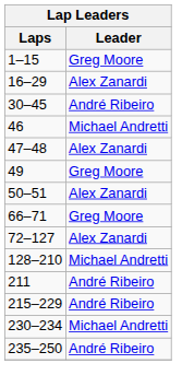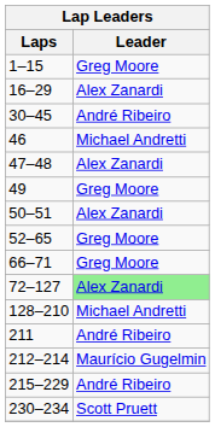 <table class="wikitable">
 <tr>
 <th colspan=2>Lap Leaders</th>
 </tr>
 <tr>
 <th>Laps</th>
 <th>Leader</th>
 </tr>
 <tr>
 <td>1–15</td>
 <td><a href='#'>Greg Moore</a></td>
 </tr>
 <tr>
 <td>16–29</td>
 <td><a href='#'>Alex Zanardi</a></td>
 </tr>
 <tr>
 <td>30–45</td>
 <td><a href='#'>André Ribeiro</a></td>
 </tr>
 <tr>
 <td>46</td>
 <td><a href='#'>Michael Andretti</a></td>
 </tr>
 <tr>
 <td>47–48</td>
 <td><a href='#'>Alex Zanardi</a></td>
 </tr>
 <tr>
 <td>49</td>
 <td><a href='#'>Greg Moore</a></td>
 </tr>
 <tr>
 <td>50–51</td>
 <td><a href='#'>Alex Zanardi</a></td>
 </tr>
 <tr>
+<td>52–65</td>
+<td><a href='#'>Greg Moore</a></td>
+</tr>
+<tr>
 <td>66–71</td>
 <td><a href='#'>Greg Moore</a></td>
 </tr>
 <tr>
 <td>72–127</td>
-<td><a href='#'>Alex Zanardi</a></td>
+<td style="background: lightgreen;"><a href='#'>Alex Zanardi</a></td>
 </tr>
 <tr>
 <td>128–210</td>
 <td><a href='#'>Michael Andretti</a></td>
 </tr>
 <tr>
 <td>211</td>
 <td><a href='#'>André Ribeiro</a></td>
 </tr>
 <tr>
+<td>212–214</td>
+<td><a href='#'>Maurício Gugelmin</a></td>
+</tr>
+<tr>
 <td>215–229</td>
 <td><a href='#'>André Ribeiro</a></td>
 </tr>
 <tr>
 <td>230–234</td>
-<td><a href='#'>Michael Andretti</a></td>
-</tr>
-<tr>
-<td>235–250</td>
-<td><a href='#'>André Ribeiro</a></td>
+<td><a href='#'>Scott Pruett</a></td>
 </tr>
 <tr>
 </tr>
 </table>
